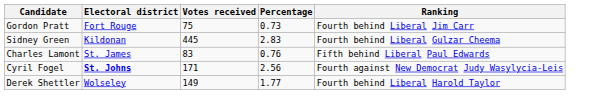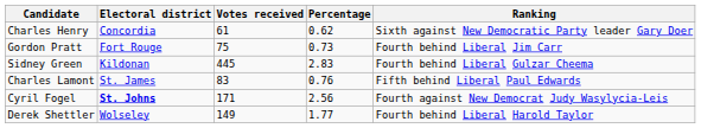 <table class="wikitable defaultleft col3center col4center">
 <tr>
 <th>Candidate</th>
 <th>Electoral district</th>
 <th>Votes received</th>
 <th>Percentage</th>
 <th>Ranking</th>
+</tr>
+<tr>
+<td>Charles Henry</td>
+<td><a href='#'>Concordia</a></td>
+<td>61</td>
+<td>0.62</td>
+<td>Sixth against <a href='#'>New Democratic Party</a> leader <a href='#'>Gary Doer</a></td>
 </tr>
 <tr>
 <td>Gordon Pratt</td>
 <td><a href='#'>Fort Rouge</a></td>
 <td>75</td>
 <td>0.73</td>
 <td>Fourth behind <a href='#'>Liberal</a> <a href='#'>Jim Carr</a></td>
 </tr>
 <tr>
 <td>Sidney Green</td>
 <td><a href='#'>Kildonan</a></td>
 <td>445</td>
 <td>2.83</td>
 <td>Fourth behind <a href='#'>Liberal</a> <a href='#'>Gulzar Cheema</a></td>
 </tr>
 <tr>
 <td>Charles Lamont</td>
 <td><a href='#'>St. James</a></td>
 <td>83</td>
 <td>0.76</td>
 <td>Fifth behind <a href='#'>Liberal</a> <a href='#'>Paul Edwards</a></td>
 </tr>
 <tr>
 <td>Cyril Fogel</td>
 <td><strong><a href='#'>St. Johns</a></strong></td>
 <td>171</td>
 <td>2.56</td>
 <td>Fourth against <a href='#'>New Democrat</a> <a href='#'>Judy Wasylycia-Leis</a></td>
 </tr>
 <tr>
 <td>Derek Shettler</td>
 <td><a href='#'>Wolseley</a></td>
 <td>149</td>
 <td>1.77</td>
 <td>Fourth behind <a href='#'>Liberal</a> <a href='#'>Harold Taylor</a></td>
 </tr>
 </table>
